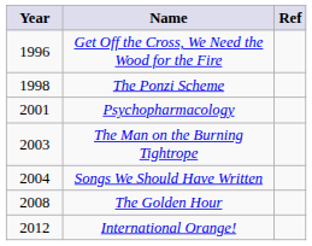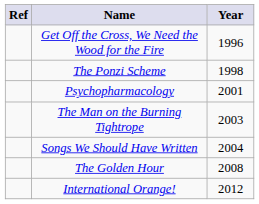 <table class="wikitable" style="font-size:96%; text-align:center; margin: 6px;">
 <tr>
+<th style="background:#dde; width:25px;">Ref</th>
+<th style="background:#dde; width:207px;">Name</th>
 <th style="background:#dde; width:50px;">Year</th>
-<th style="background:#dde; width:207px;">Name</th>
-<th style="background:#dde; width:25px;">Ref</th>
 </tr>
 <tr>
+<td></td>
+<td><em><a href='#'>Get Off the Cross, We Need the Wood for the Fire</a></em></td>
 <td>1996</td>
-<td><em><a href='#'>Get Off the Cross, We Need the Wood for the Fire</a></em></td>
-<td></td>
 </tr>
 <tr>
+<td></td>
+<td><em><a href='#'>The Ponzi Scheme</a></em></td>
 <td>1998</td>
-<td><em><a href='#'>The Ponzi Scheme</a></em></td>
-<td></td>
 </tr>
 <tr>
+<td></td>
+<td><em><a href='#'>Psychopharmacology</a></em></td>
 <td>2001</td>
-<td><em><a href='#'>Psychopharmacology</a></em></td>
-<td></td>
 </tr>
 <tr>
+<td></td>
+<td><em><a href='#'>The Man on the Burning Tightrope</a></em></td>
 <td>2003</td>
-<td><em><a href='#'>The Man on the Burning Tightrope</a></em></td>
-<td></td>
 </tr>
 <tr>
+<td></td>
+<td><em><a href='#'>Songs We Should Have Written</a></em></td>
 <td>2004</td>
-<td><em><a href='#'>Songs We Should Have Written</a></em></td>
-<td></td>
 </tr>
 <tr>
+<td></td>
+<td><em><a href='#'>The Golden Hour</a></em></td>
 <td>2008</td>
-<td><em><a href='#'>The Golden Hour</a></em></td>
-<td></td>
 </tr>
 <tr>
+<td></td>
+<td><em><a href='#'>International Orange!</a></em></td>
 <td>2012</td>
-<td><em><a href='#'>International Orange!</a></em></td>
-<td></td>
 </tr>
 </table>
